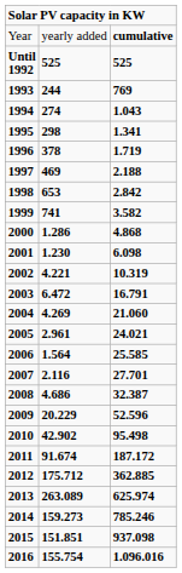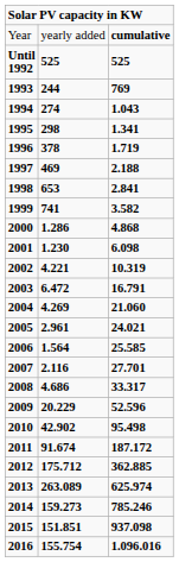 <table class="wikitable mw-collapsible mw-collapsed">
 <tr>
 <td colspan="3"><strong>Solar PV capacity in KW</strong></td>
 </tr>
 <tr>
 <td>Year</td>
 <td>yearly added</td>
 <td><strong>cumulative</strong></td>
 </tr>
 <tr>
 <td><strong>Until</strong><br><strong>1992</strong></td>
 <td><strong>525</strong></td>
 <td><strong>525</strong></td>
 </tr>
 <tr>
 <td><strong>1993</strong></td>
 <td><strong>244</strong></td>
 <td><strong>769</strong></td>
 </tr>
 <tr>
 <td><strong>1994</strong></td>
 <td><strong>274</strong></td>
 <td><strong>1.043</strong></td>
 </tr>
 <tr>
 <td><strong>1995</strong></td>
 <td><strong>298</strong></td>
 <td><strong>1.341</strong></td>
 </tr>
 <tr>
 <td><strong>1996</strong></td>
 <td><strong>378</strong></td>
 <td><strong>1.719</strong></td>
 </tr>
 <tr>
 <td><strong>1997</strong></td>
 <td><strong>469</strong></td>
 <td><strong>2.188</strong></td>
 </tr>
 <tr>
 <td><strong>1998</strong></td>
 <td><strong>653</strong></td>
-<td><strong>2.842</strong></td>
+<td><strong>2.841</strong></td>
 </tr>
 <tr>
 <td><strong>1999</strong></td>
 <td><strong>741</strong></td>
 <td><strong>3.582</strong></td>
 </tr>
 <tr>
 <td><strong>2000</strong></td>
 <td><strong>1.286</strong></td>
 <td><strong>4.868</strong></td>
 </tr>
 <tr>
 <td><strong>2001</strong></td>
 <td><strong>1.230</strong></td>
 <td><strong>6.098</strong></td>
 </tr>
 <tr>
 <td><strong>2002</strong></td>
 <td><strong>4.221</strong></td>
 <td><strong>10.319</strong></td>
 </tr>
 <tr>
 <td><strong>2003</strong></td>
 <td><strong>6.472</strong></td>
 <td><strong>16.791</strong></td>
 </tr>
 <tr>
 <td><strong>2004</strong></td>
 <td><strong>4.269</strong></td>
 <td><strong>21.060</strong></td>
 </tr>
 <tr>
 <td><strong>2005</strong></td>
 <td><strong>2.961</strong></td>
 <td><strong>24.021</strong></td>
 </tr>
 <tr>
 <td><strong>2006</strong></td>
 <td><strong>1.564</strong></td>
 <td><strong>25.585</strong></td>
 </tr>
 <tr>
 <td><strong>2007</strong></td>
 <td><strong>2.116</strong></td>
 <td><strong>27.701</strong></td>
 </tr>
 <tr>
 <td><strong>2008</strong></td>
 <td><strong>4.686</strong></td>
-<td><strong>32.387</strong></td>
+<td><strong>33.317</strong></td>
 </tr>
 <tr>
 <td><strong>2009</strong></td>
 <td><strong>20.229</strong></td>
 <td><strong>52.596</strong></td>
 </tr>
 <tr>
 <td><strong>2010</strong></td>
 <td><strong>42.902</strong></td>
 <td><strong>95.498</strong></td>
 </tr>
 <tr>
 <td><strong>2011</strong></td>
 <td><strong>91.674</strong></td>
 <td><strong>187.172</strong></td>
 </tr>
 <tr>
 <td><strong>2012</strong></td>
 <td><strong>175.712</strong></td>
 <td><strong>362.885</strong></td>
 </tr>
 <tr>
 <td><strong>2013</strong></td>
 <td><strong>263.089</strong></td>
 <td><strong>625.974</strong></td>
 </tr>
 <tr>
 <td><strong>2014</strong></td>
 <td><strong>159.273</strong></td>
 <td><strong>785.246</strong></td>
 </tr>
 <tr>
 <td><strong>2015</strong></td>
 <td><strong>151.851</strong></td>
 <td><strong>937.098</strong></td>
 </tr>
 <tr>
 <td><strong>2016</strong></td>
 <td><strong>155.754</strong></td>
 <td><strong>1.096.016</strong></td>
 </tr>
 </table>
